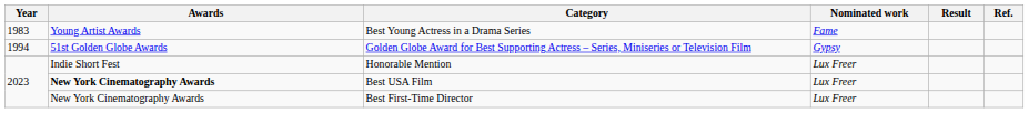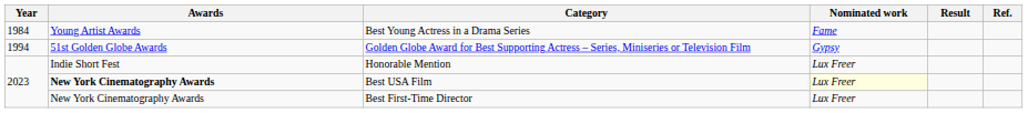 <table width="95%" class="wikitable">
 <tr>
 <th width="10">Year</th>
 <th width="280">Awards</th>
 <th width="400">Category</th>
 <th width="100">Nominated work</th>
 <th width="30">Result</th>
 <th width="10">Ref.</th>
 </tr>
 <tr>
-<td>1983</td>
+<td>1984</td>
 <td><a href='#'>Young Artist Awards</a></td>
 <td>Best Young Actress in a Drama Series</td>
 <td><em><a href='#'>Fame</a></em></td>
 <td></td>
 <td></td>
 </tr>
 <tr>
 <td>1994</td>
 <td><a href='#'>51st Golden Globe Awards</a></td>
 <td><a href='#'>Golden Globe Award for Best Supporting Actress – Series, Miniseries or Television Film</a></td>
 <td><em><a href='#'>Gypsy</a></em></td>
 <td></td>
 <td></td>
 </tr>
 <tr>
 <td rowspan="3">2023</td>
 <td>Indie Short Fest</td>
 <td>Honorable Mention</td>
 <td><em>Lux Freer</em></td>
 <td></td>
 <td></td>
 </tr>
 <tr>
 <td><strong>New York Cinematography Awards</strong></td>
 <td>Best USA Film</td>
-<td><em>Lux Freer</em></td>
+<td style="background: lightyellow;"><em>Lux Freer</em></td>
 <td></td>
 <td></td>
 </tr>
 <tr>
 <td>New York Cinematography Awards</td>
 <td>Best First-Time Director</td>
 <td><em>Lux Freer</em></td>
 <td></td>
 <td></td>
 </tr>
 </table>
